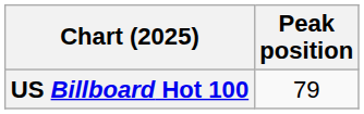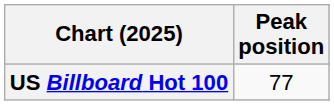 <table class="wikitable sortable plainrowheaders" style="text-align:center">
 <tr>
 <th scope="col">Chart (2025)</th>
 <th scope="col">Peak<br>position</th>
 </tr>
 <tr>
 <th scope="row">US <a href='#'><em>Billboard</em> Hot 100</a></th>
-<td>79</td>
+<td>77</td>
 </tr>
 </table>
